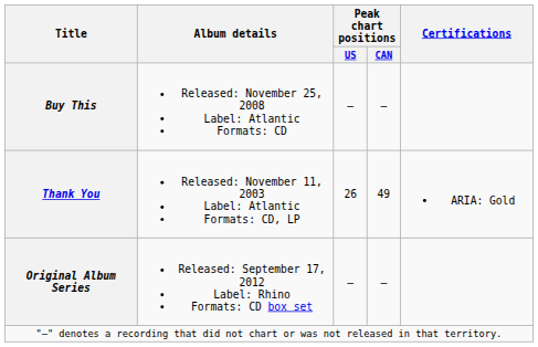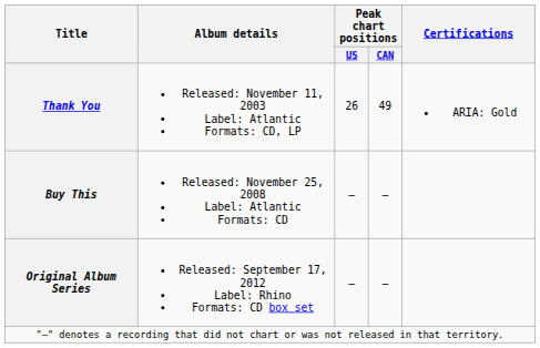 <table class="wikitable plainrowheaders" style="text-align:center;">
 <tr>
 <th scope="col" rowspan="2" style="width:12em;">Title</th>
 <th scope="col" rowspan="2" style="width:18em;">Album details</th>
 <th scope="col" colspan="2">Peak chart positions</th>
 <th scope="col" rowspan="2" style="width:12em;"><a href='#'>Certifications</a></th>
 </tr>
 <tr>
 <th scope="col" style="width:3em;font-size:90%;"><a href='#'>US</a><br></th>
 <th scope="col" style="width:3em;font-size:90%;"><a href='#'>CAN</a><br></th>
 </tr>
 <tr>
+<th scope="row"><em><a href='#'>Thank You</a></em></th>
+<td><br><ul><li>Released: November 11, 2003</li><li>Label: Atlantic</li><li>Formats: CD, LP</li></ul></td>
+<td>26</td>
+<td>49</td>
+<td><br><ul><li>ARIA: Gold</li></ul></td>
+</tr>
+<tr>
 <th scope="row"><em>Buy This</em></th>
 <td><br><ul><li>Released: November 25, 2008</li><li>Label: Atlantic</li><li>Formats: CD</li></ul></td>
 <td>—</td>
 <td>—</td>
 <td></td>
-</tr>
-<tr>
-<th scope="row"><em><a href='#'>Thank You</a></em></th>
-<td><br><ul><li>Released: November 11, 2003</li><li>Label: Atlantic</li><li>Formats: CD, LP</li></ul></td>
-<td>26</td>
-<td>49</td>
-<td><br><ul><li>ARIA: Gold</li></ul></td>
 </tr>
 <tr>
 <th scope="row"><em>Original Album Series</em></th>
 <td><br><ul><li>Released: September 17, 2012</li><li>Label: Rhino</li><li>Formats: CD <a href='#'>box set</a></li></ul></td>
 <td>—</td>
 <td>—</td>
 <td></td>
 </tr>
 <tr>
 <td colspan="5" style="font-size:90%">"—" denotes a recording that did not chart or was not released in that territory.</td>
 </tr>
 </table>
